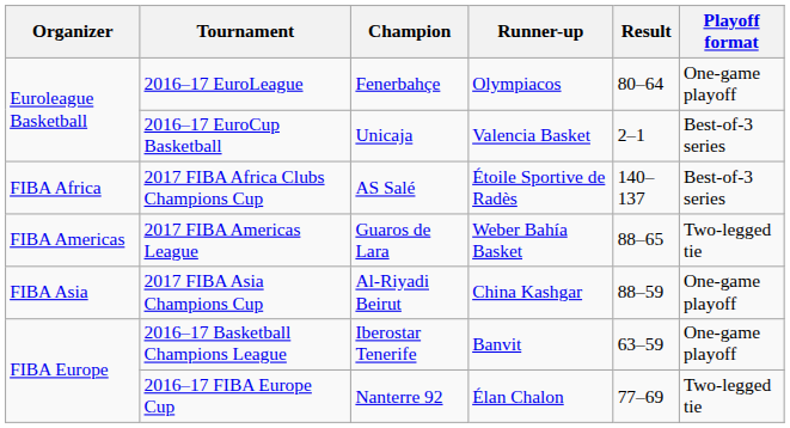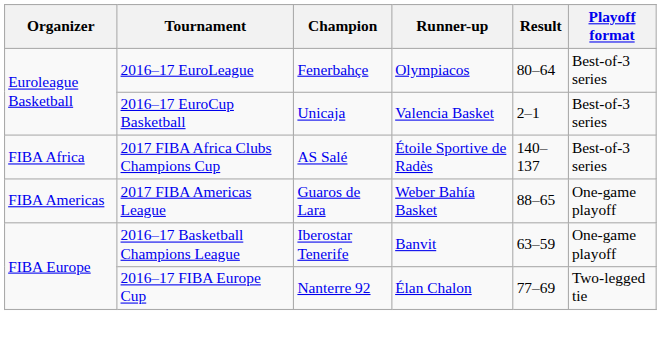 <table class=wikitable style="font-size:90%;">
 <tr>
 <th>Organizer</th>
 <th>Tournament</th>
 <th><strong>Champion</strong></th>
 <th>Runner-up</th>
 <th>Result</th>
 <th><a href='#'>Playoff format</a></th>
 </tr>
 <tr>
 <td rowspan=2><a href='#'>Euroleague Basketball</a></td>
 <td><a href='#'>2016–17 EuroLeague</a></td>
 <td> <a href='#'>Fenerbahçe</a></td>
 <td> <a href='#'>Olympiacos</a></td>
 <td>80–64</td>
-<td>One-game playoff</td>
+<td>Best-of-3 series</td>
 </tr>
 <tr>
 <td><a href='#'>2016–17 EuroCup Basketball</a></td>
 <td> <a href='#'>Unicaja</a></td>
 <td> <a href='#'>Valencia Basket</a></td>
 <td>2–1</td>
 <td>Best-of-3 series</td>
 </tr>
 <tr>
 <td><a href='#'>FIBA Africa</a></td>
 <td><a href='#'>2017 FIBA Africa Clubs Champions Cup</a></td>
 <td> <a href='#'>AS Salé</a></td>
 <td> <a href='#'>Étoile Sportive de Radès</a></td>
 <td>140–137</td>
 <td>Best-of-3 series</td>
 </tr>
 <tr>
 <td><a href='#'>FIBA Americas</a></td>
 <td><a href='#'>2017 FIBA Americas League</a></td>
 <td> <a href='#'>Guaros de Lara</a></td>
 <td> <a href='#'>Weber Bahía Basket</a></td>
 <td>88–65</td>
-<td>Two-legged tie</td>
-</tr>
-<tr>
-<td><a href='#'>FIBA Asia</a></td>
-<td><a href='#'>2017 FIBA Asia Champions Cup</a></td>
-<td> <a href='#'>Al-Riyadi Beirut</a></td>
-<td> <a href='#'>China Kashgar</a></td>
-<td>88–59</td>
 <td>One-game playoff</td>
 </tr>
 <tr>
 <td rowspan="2"><a href='#'>FIBA Europe</a></td>
 <td><a href='#'>2016–17 Basketball Champions League</a></td>
 <td> <a href='#'>Iberostar Tenerife</a></td>
 <td> <a href='#'>Banvit</a></td>
 <td>63–59</td>
 <td>One-game playoff</td>
 </tr>
 <tr>
 <td><a href='#'>2016–17 FIBA Europe Cup</a></td>
 <td> <a href='#'>Nanterre 92</a></td>
 <td> <a href='#'>Élan Chalon</a></td>
 <td>77–69</td>
 <td>Two-legged tie</td>
 </tr>
 </table>
